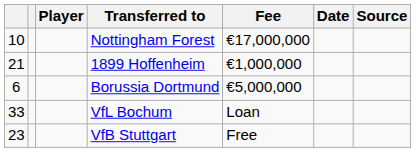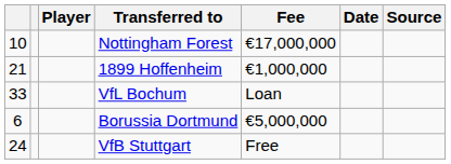 <table class="wikitable plainrowheaders sortable">
 <tr>
 <th></th>
 <th></th>
 <th scope=col><strong>Player</strong></th>
 <th><strong>Transferred to</strong></th>
 <th !scope=col; style="width: 65px;"><strong>Fee</strong></th>
 <th scope=col><strong>Date</strong></th>
 <th scope=col><strong>Source</strong></th>
 </tr>
 <tr>
 <td align=center>10</td>
 <td align=center></td>
 <td></td>
 <td> <a href='#'>Nottingham Forest</a></td>
 <td>€17,000,000</td>
 <td></td>
 <td></td>
 </tr>
 <tr>
 <td align=center>21</td>
 <td align=center></td>
 <td></td>
 <td> <a href='#'>1899 Hoffenheim</a></td>
 <td>€1,000,000</td>
 <td></td>
 <td></td>
 </tr>
 <tr>
+<td align=center>33</td>
+<td align=center></td>
+<td></td>
+<td> <a href='#'>VfL Bochum</a></td>
+<td>Loan</td>
+<td></td>
+<td></td>
+</tr>
+<tr>
 <td align=center>6</td>
 <td align=center></td>
 <td></td>
 <td> <a href='#'>Borussia Dortmund</a></td>
 <td>€5,000,000</td>
 <td></td>
 <td></td>
 </tr>
 <tr>
-<td align=center>33</td>
-<td align=center></td>
-<td></td>
-<td> <a href='#'>VfL Bochum</a></td>
-<td>Loan</td>
-<td></td>
-<td></td>
-</tr>
-<tr>
-<td align=center>23</td>
+<td align=center>24</td>
 <td align=center></td>
 <td></td>
 <td> <a href='#'>VfB Stuttgart</a></td>
 <td>Free</td>
 <td></td>
 <td></td>
 </tr>
 </table>
